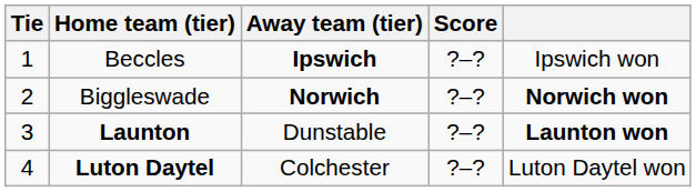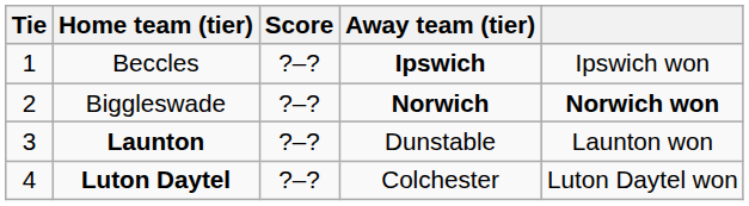 <table class="wikitable" style="text-align:center; font-size:85%">
 <tr>
 <th>Tie</th>
 <th>Home team (tier)</th>
+<th>Score</th>
 <th>Away team (tier)</th>
-<th>Score</th>
 <th></th>
 </tr>
 <tr>
 <td align="center">1</td>
 <td>Beccles</td>
+<td align="center">?–?</td>
 <td><strong>Ipswich</strong></td>
-<td align="center">?–?</td>
 <td>Ipswich won</td>
 </tr>
 <tr>
 <td align="center">2</td>
 <td>Biggleswade</td>
+<td align="center">?–?</td>
 <td><strong>Norwich</strong></td>
-<td align="center">?–?</td>
 <td><strong>Norwich won</strong></td>
 </tr>
 <tr>
 <td align="center">3</td>
 <td><strong>Launton</strong></td>
+<td align="center">?–?</td>
 <td>Dunstable</td>
-<td align="center">?–?</td>
-<td><strong>Launton won</strong></td>
+<td>Launton won</td>
 </tr>
 <tr>
 <td align="center">4</td>
 <td><strong>Luton Daytel</strong></td>
+<td align="center">?–?</td>
 <td>Colchester</td>
-<td align="center">?–?</td>
 <td>Luton Daytel won</td>
 </tr>
 </table>
